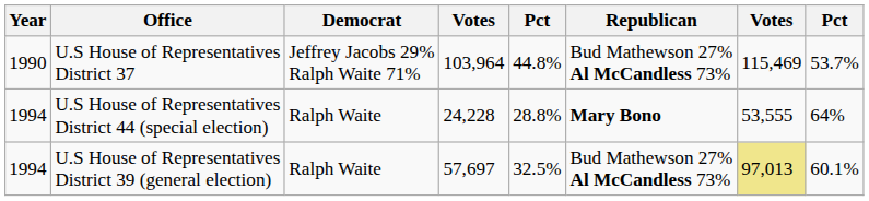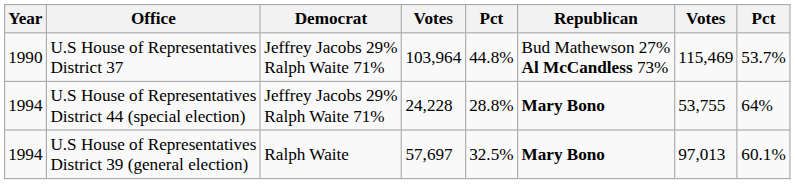 <table class="wikitable" style="margin:0.5em ; font-size:95%">
 <tr>
 <th>Year</th>
 <th>Office</th>
 <th>Democrat</th>
 <th>Votes</th>
 <th>Pct</th>
 <th>Republican</th>
 <th>Votes</th>
 <th>Pct</th>
 </tr>
 <tr>
 <td>1990</td>
 <td>U.S House of Representatives<br>District 37</td>
 <td>Jeffrey Jacobs 29%<br>Ralph Waite 71%</td>
 <td>103,964</td>
 <td>44.8%</td>
 <td>Bud Mathewson 27%<br><strong>Al McCandless</strong> 73%</td>
 <td>115,469</td>
 <td>53.7%</td>
 </tr>
 <tr>
 <td>1994</td>
 <td>U.S House of Representatives<br>District 44 (special election)</td>
-<td>Ralph Waite</td>
+<td>Jeffrey Jacobs 29%<br>Ralph Waite 71%</td>
 <td>24,228</td>
 <td>28.8%</td>
 <td><strong>Mary Bono</strong></td>
-<td>53,555</td>
+<td>53,755</td>
 <td>64%</td>
 </tr>
 <tr>
 <td>1994</td>
 <td>U.S House of Representatives<br>District 39 (general election)</td>
 <td>Ralph Waite</td>
 <td>57,697</td>
 <td>32.5%</td>
-<td>Bud Mathewson 27%<br><strong>Al McCandless</strong> 73%</td>
-<td style="background: khaki;">97,013</td>
+<td><strong>Mary Bono</strong></td>
+<td>97,013</td>
 <td>60.1%</td>
 </tr>
 </table>
